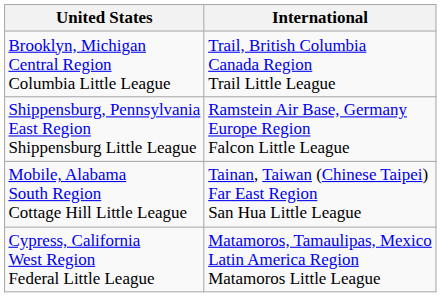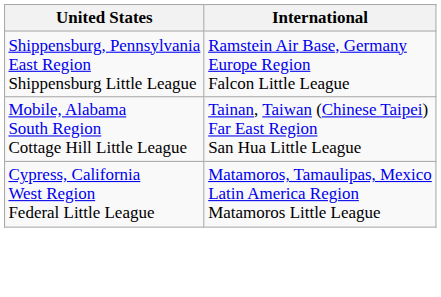 <table class="wikitable">
 <tr>
 <th>United States</th>
 <th>International</th>
-</tr>
-<tr>
-<td> <a href='#'>Brooklyn, Michigan</a><br><a href='#'>Central Region</a><br>Columbia Little League</td>
-<td> <a href='#'>Trail, British Columbia</a><br> <a href='#'>Canada Region</a><br>Trail Little League</td>
 </tr>
 <tr>
 <td> <a href='#'>Shippensburg, Pennsylvania</a><br><a href='#'>East Region</a><br>Shippensburg Little League</td>
 <td> <a href='#'>Ramstein Air Base, Germany</a><br><a href='#'>Europe Region</a><br>Falcon Little League</td>
 </tr>
 <tr>
 <td> <a href='#'>Mobile, Alabama</a><br><a href='#'>South Region</a><br>Cottage Hill Little League</td>
 <td> <a href='#'>Tainan</a>, <a href='#'>Taiwan</a> (<a href='#'>Chinese Taipei</a>)<br><a href='#'>Far East Region</a><br>San Hua Little League</td>
 </tr>
 <tr>
 <td> <a href='#'>Cypress, California</a><br><a href='#'>West Region</a><br>Federal Little League</td>
 <td> <a href='#'>Matamoros, Tamaulipas, Mexico</a><br><a href='#'>Latin America Region</a><br>Matamoros Little League</td>
 </tr>
 </table>
